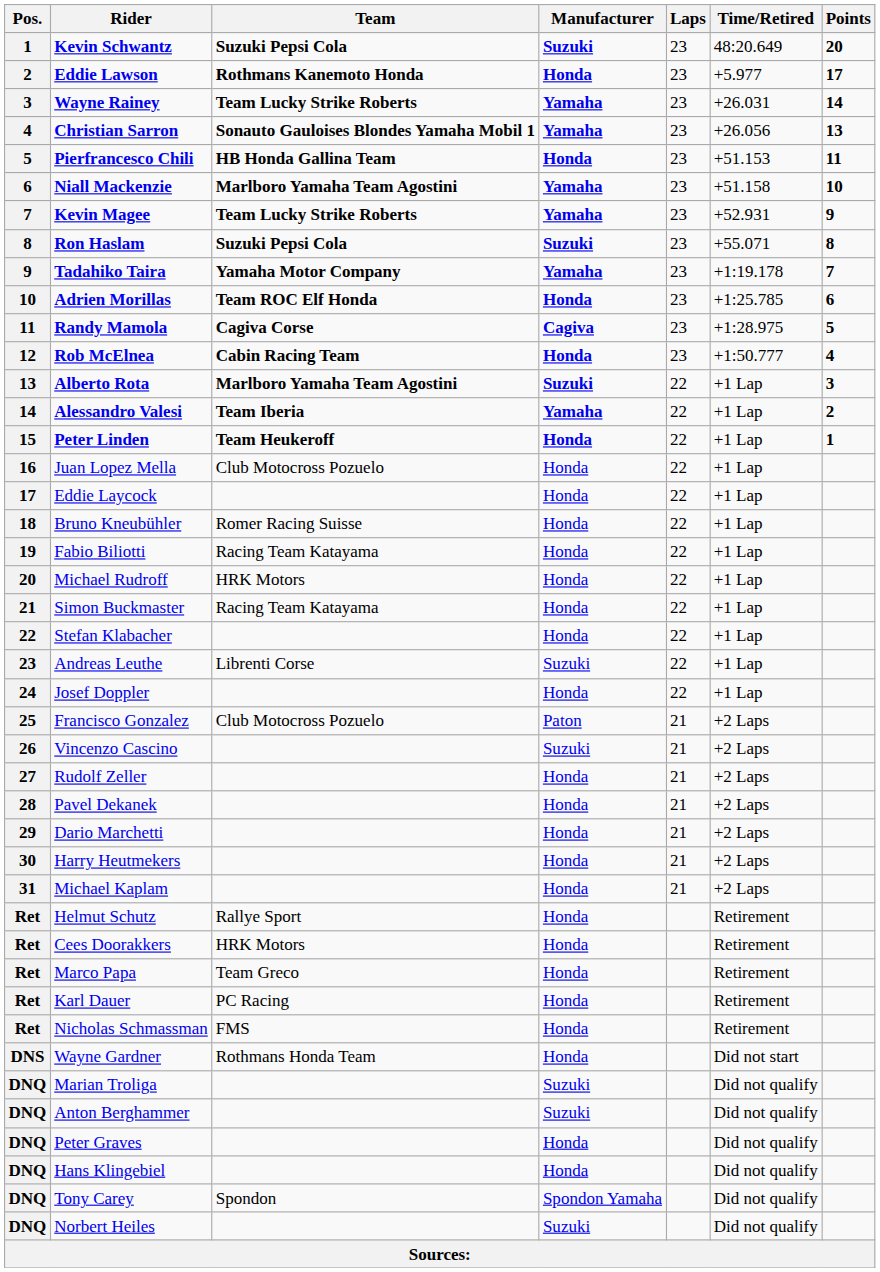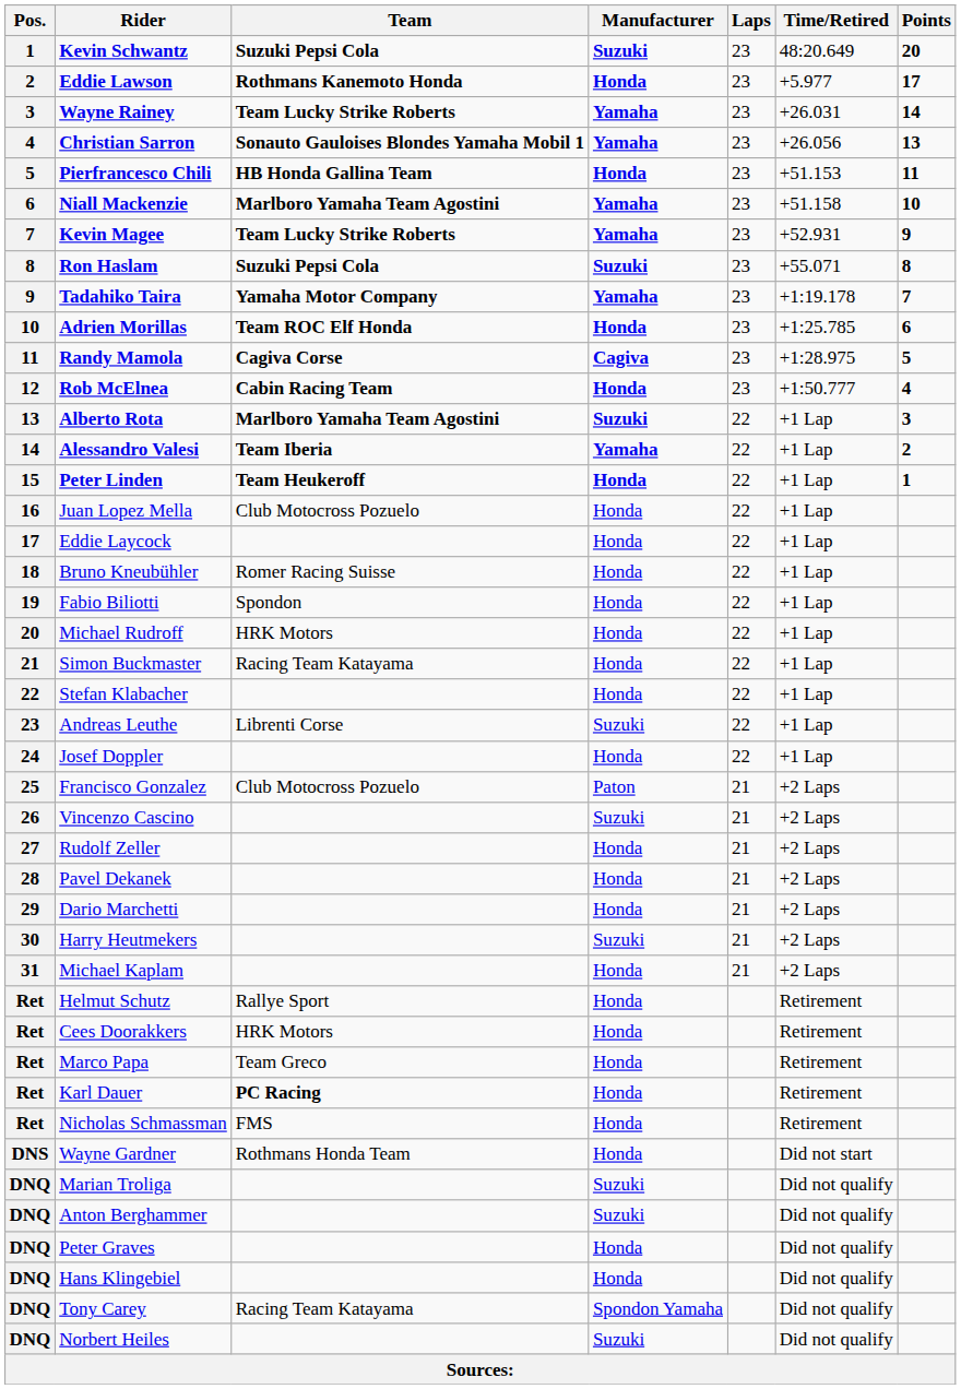 <table class="wikitable" style="font-size: 95%;">
 <tr>
 <th>Pos.</th>
 <th>Rider</th>
 <th>Team</th>
 <th>Manufacturer</th>
 <th>Laps</th>
 <th>Time/Retired</th>
 <th>Points</th>
 </tr>
 <tr>
 <th>1</th>
 <td> <strong><a href='#'>Kevin Schwantz</a></strong></td>
 <td><strong>Suzuki Pepsi Cola</strong></td>
 <td><strong><a href='#'>Suzuki</a></strong></td>
 <td>23</td>
 <td>48:20.649</td>
 <td><strong>20</strong></td>
 </tr>
 <tr>
 <th>2</th>
 <td> <strong><a href='#'>Eddie Lawson</a></strong></td>
 <td><strong>Rothmans Kanemoto Honda</strong></td>
 <td><strong><a href='#'>Honda</a></strong></td>
 <td>23</td>
 <td>+5.977</td>
 <td><strong>17</strong></td>
 </tr>
 <tr>
 <th>3</th>
 <td> <strong><a href='#'>Wayne Rainey</a></strong></td>
 <td><strong>Team Lucky Strike Roberts</strong></td>
 <td><strong><a href='#'>Yamaha</a></strong></td>
 <td>23</td>
 <td>+26.031</td>
 <td><strong>14</strong></td>
 </tr>
 <tr>
 <th>4</th>
 <td> <strong><a href='#'>Christian Sarron</a></strong></td>
 <td><strong>Sonauto Gauloises Blondes Yamaha Mobil 1</strong></td>
 <td><strong><a href='#'>Yamaha</a></strong></td>
 <td>23</td>
 <td>+26.056</td>
 <td><strong>13</strong></td>
 </tr>
 <tr>
 <th>5</th>
 <td> <strong><a href='#'>Pierfrancesco Chili</a></strong></td>
 <td><strong>HB Honda Gallina Team</strong></td>
 <td><strong><a href='#'>Honda</a></strong></td>
 <td>23</td>
 <td>+51.153</td>
 <td><strong>11</strong></td>
 </tr>
 <tr>
 <th>6</th>
 <td> <strong><a href='#'>Niall Mackenzie</a></strong></td>
 <td><strong>Marlboro Yamaha Team Agostini</strong></td>
 <td><strong><a href='#'>Yamaha</a></strong></td>
 <td>23</td>
 <td>+51.158</td>
 <td><strong>10</strong></td>
 </tr>
 <tr>
 <th>7</th>
 <td> <strong><a href='#'>Kevin Magee</a></strong></td>
 <td><strong>Team Lucky Strike Roberts</strong></td>
 <td><strong><a href='#'>Yamaha</a></strong></td>
 <td>23</td>
 <td>+52.931</td>
 <td><strong>9</strong></td>
 </tr>
 <tr>
 <th>8</th>
 <td> <strong><a href='#'>Ron Haslam</a></strong></td>
 <td><strong>Suzuki Pepsi Cola</strong></td>
 <td><strong><a href='#'>Suzuki</a></strong></td>
 <td>23</td>
 <td>+55.071</td>
 <td><strong>8</strong></td>
 </tr>
 <tr>
 <th>9</th>
 <td> <strong><a href='#'>Tadahiko Taira</a></strong></td>
 <td><strong>Yamaha Motor Company</strong></td>
 <td><strong><a href='#'>Yamaha</a></strong></td>
 <td>23</td>
 <td>+1:19.178</td>
 <td><strong>7</strong></td>
 </tr>
 <tr>
 <th>10</th>
 <td> <strong><a href='#'>Adrien Morillas</a></strong></td>
 <td><strong>Team ROC Elf Honda</strong></td>
 <td><strong><a href='#'>Honda</a></strong></td>
 <td>23</td>
 <td>+1:25.785</td>
 <td><strong>6</strong></td>
 </tr>
 <tr>
 <th>11</th>
 <td> <strong><a href='#'>Randy Mamola</a></strong></td>
 <td><strong>Cagiva Corse</strong></td>
 <td><strong><a href='#'>Cagiva</a></strong></td>
 <td>23</td>
 <td>+1:28.975</td>
 <td><strong>5</strong></td>
 </tr>
 <tr>
 <th>12</th>
 <td> <strong><a href='#'>Rob McElnea</a></strong></td>
 <td><strong>Cabin Racing Team</strong></td>
 <td><strong><a href='#'>Honda</a></strong></td>
 <td>23</td>
 <td>+1:50.777</td>
 <td><strong>4</strong></td>
 </tr>
 <tr>
 <th>13</th>
 <td> <strong><a href='#'>Alberto Rota</a></strong></td>
 <td><strong>Marlboro Yamaha Team Agostini</strong></td>
 <td><strong><a href='#'>Suzuki</a></strong></td>
 <td>22</td>
 <td>+1 Lap</td>
 <td><strong>3</strong></td>
 </tr>
 <tr>
 <th>14</th>
 <td> <strong><a href='#'>Alessandro Valesi</a></strong></td>
 <td><strong>Team Iberia</strong></td>
 <td><strong><a href='#'>Yamaha</a></strong></td>
 <td>22</td>
 <td>+1 Lap</td>
 <td><strong>2</strong></td>
 </tr>
 <tr>
 <th>15</th>
 <td> <strong><a href='#'>Peter Linden</a></strong></td>
 <td><strong>Team Heukeroff</strong></td>
 <td><strong><a href='#'>Honda</a></strong></td>
 <td>22</td>
 <td>+1 Lap</td>
 <td><strong>1</strong></td>
 </tr>
 <tr>
 <th>16</th>
 <td> <a href='#'>Juan Lopez Mella</a></td>
 <td>Club Motocross Pozuelo</td>
 <td><a href='#'>Honda</a></td>
 <td>22</td>
 <td>+1 Lap</td>
 <td></td>
 </tr>
 <tr>
 <th>17</th>
 <td> <a href='#'>Eddie Laycock</a></td>
 <td></td>
 <td><a href='#'>Honda</a></td>
 <td>22</td>
 <td>+1 Lap</td>
 <td></td>
 </tr>
 <tr>
 <th>18</th>
 <td> <a href='#'>Bruno Kneubühler</a></td>
 <td>Romer Racing Suisse</td>
 <td><a href='#'>Honda</a></td>
 <td>22</td>
 <td>+1 Lap</td>
 <td></td>
 </tr>
 <tr>
 <th>19</th>
 <td> <a href='#'>Fabio Biliotti</a></td>
-<td>Racing Team Katayama</td>
+<td>Spondon</td>
 <td><a href='#'>Honda</a></td>
 <td>22</td>
 <td>+1 Lap</td>
 <td></td>
 </tr>
 <tr>
 <th>20</th>
 <td> <a href='#'>Michael Rudroff</a></td>
 <td>HRK Motors</td>
 <td><a href='#'>Honda</a></td>
 <td>22</td>
 <td>+1 Lap</td>
 <td></td>
 </tr>
 <tr>
 <th>21</th>
 <td> <a href='#'>Simon Buckmaster</a></td>
 <td>Racing Team Katayama</td>
 <td><a href='#'>Honda</a></td>
 <td>22</td>
 <td>+1 Lap</td>
 <td></td>
 </tr>
 <tr>
 <th>22</th>
 <td> <a href='#'>Stefan Klabacher</a></td>
 <td></td>
 <td><a href='#'>Honda</a></td>
 <td>22</td>
 <td>+1 Lap</td>
 <td></td>
 </tr>
 <tr>
 <th>23</th>
 <td> <a href='#'>Andreas Leuthe</a></td>
 <td>Librenti Corse</td>
 <td><a href='#'>Suzuki</a></td>
 <td>22</td>
 <td>+1 Lap</td>
 <td></td>
 </tr>
 <tr>
 <th>24</th>
 <td> <a href='#'>Josef Doppler</a></td>
 <td></td>
 <td><a href='#'>Honda</a></td>
 <td>22</td>
 <td>+1 Lap</td>
 <td></td>
 </tr>
 <tr>
 <th>25</th>
 <td> <a href='#'>Francisco Gonzalez</a></td>
 <td>Club Motocross Pozuelo</td>
 <td><a href='#'>Paton</a></td>
 <td>21</td>
 <td>+2 Laps</td>
 <td></td>
 </tr>
 <tr>
 <th>26</th>
 <td> <a href='#'>Vincenzo Cascino</a></td>
 <td></td>
 <td><a href='#'>Suzuki</a></td>
 <td>21</td>
 <td>+2 Laps</td>
 <td></td>
 </tr>
 <tr>
 <th>27</th>
 <td> <a href='#'>Rudolf Zeller</a></td>
 <td></td>
 <td><a href='#'>Honda</a></td>
 <td>21</td>
 <td>+2 Laps</td>
 <td></td>
 </tr>
 <tr>
 <th>28</th>
 <td> <a href='#'>Pavel Dekanek</a></td>
 <td></td>
 <td><a href='#'>Honda</a></td>
 <td>21</td>
 <td>+2 Laps</td>
 <td></td>
 </tr>
 <tr>
 <th>29</th>
 <td> <a href='#'>Dario Marchetti</a></td>
 <td></td>
 <td><a href='#'>Honda</a></td>
 <td>21</td>
 <td>+2 Laps</td>
 <td></td>
 </tr>
 <tr>
 <th>30</th>
 <td> <a href='#'>Harry Heutmekers</a></td>
 <td></td>
-<td><a href='#'>Honda</a></td>
+<td><a href='#'>Suzuki</a></td>
 <td>21</td>
 <td>+2 Laps</td>
 <td></td>
 </tr>
 <tr>
 <th>31</th>
 <td> <a href='#'>Michael Kaplam</a></td>
 <td></td>
 <td><a href='#'>Honda</a></td>
 <td>21</td>
 <td>+2 Laps</td>
 <td></td>
 </tr>
 <tr>
 <th>Ret</th>
 <td> <a href='#'>Helmut Schutz</a></td>
 <td>Rallye Sport</td>
 <td><a href='#'>Honda</a></td>
 <td></td>
 <td>Retirement</td>
 <td></td>
 </tr>
 <tr>
 <th>Ret</th>
 <td> <a href='#'>Cees Doorakkers</a></td>
 <td>HRK Motors</td>
 <td><a href='#'>Honda</a></td>
 <td></td>
 <td>Retirement</td>
 <td></td>
 </tr>
 <tr>
 <th>Ret</th>
 <td> <a href='#'>Marco Papa</a></td>
 <td>Team Greco</td>
 <td><a href='#'>Honda</a></td>
 <td></td>
 <td>Retirement</td>
 <td></td>
 </tr>
 <tr>
 <th>Ret</th>
 <td> <a href='#'>Karl Dauer</a></td>
-<td>PC Racing</td>
+<td><strong>PC Racing</strong></td>
 <td><a href='#'>Honda</a></td>
 <td></td>
 <td>Retirement</td>
 <td></td>
 </tr>
 <tr>
 <th>Ret</th>
 <td> <a href='#'>Nicholas Schmassman</a></td>
 <td>FMS</td>
 <td><a href='#'>Honda</a></td>
 <td></td>
 <td>Retirement</td>
 <td></td>
 </tr>
 <tr>
 <th>DNS</th>
 <td> <a href='#'>Wayne Gardner</a></td>
 <td>Rothmans Honda Team</td>
 <td><a href='#'>Honda</a></td>
 <td></td>
 <td>Did not start</td>
 <td></td>
 </tr>
 <tr>
 <th>DNQ</th>
 <td> <a href='#'>Marian Troliga</a></td>
 <td></td>
 <td><a href='#'>Suzuki</a></td>
 <td></td>
 <td>Did not qualify</td>
 <td></td>
 </tr>
 <tr>
 <th>DNQ</th>
 <td> <a href='#'>Anton Berghammer</a></td>
 <td></td>
 <td><a href='#'>Suzuki</a></td>
 <td></td>
 <td>Did not qualify</td>
 <td></td>
 </tr>
 <tr>
 <th>DNQ</th>
 <td> <a href='#'>Peter Graves</a></td>
 <td></td>
 <td><a href='#'>Honda</a></td>
 <td></td>
 <td>Did not qualify</td>
 <td></td>
 </tr>
 <tr>
 <th>DNQ</th>
 <td> <a href='#'>Hans Klingebiel</a></td>
 <td></td>
 <td><a href='#'>Honda</a></td>
 <td></td>
 <td>Did not qualify</td>
 <td></td>
 </tr>
 <tr>
 <th>DNQ</th>
 <td> <a href='#'>Tony Carey</a></td>
-<td>Spondon</td>
+<td>Racing Team Katayama</td>
 <td><a href='#'>Spondon Yamaha</a></td>
 <td></td>
 <td>Did not qualify</td>
 <td></td>
 </tr>
 <tr>
 <th>DNQ</th>
 <td> <a href='#'>Norbert Heiles</a></td>
 <td></td>
 <td><a href='#'>Suzuki</a></td>
 <td></td>
 <td>Did not qualify</td>
 <td></td>
 </tr>
 <tr>
 <th colspan="9">Sources:</th>
 </tr>
 </table>
